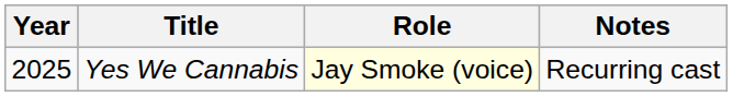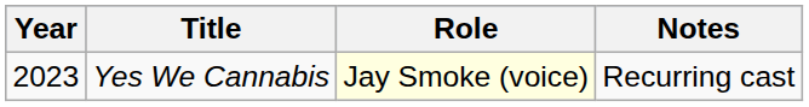 <table class="wikitable sortable">
 <tr style="background:#B0C4DE;">
 <th>Year</th>
 <th>Title</th>
 <th>Role</th>
 <th>Notes</th>
 </tr>
 <tr>
-<td>2025</td>
+<td>2023</td>
 <td><em>Yes We Cannabis</em></td>
 <td style="background: lightyellow;">Jay Smoke (voice)</td>
 <td>Recurring cast</td>
 </tr>
 </table>
